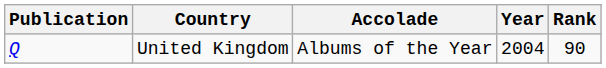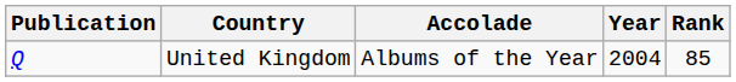 <table class="wikitable">
 <tr>
 <th>Publication</th>
 <th>Country</th>
 <th>Accolade</th>
 <th>Year</th>
 <th>Rank</th>
 </tr>
 <tr>
 <td><em><a href='#'>Q</a></em></td>
 <td>United Kingdom</td>
 <td>Albums of the Year</td>
 <td>2004</td>
-<td style="text-align:center;">90</td>
+<td style="text-align:center;">85</td>
 </tr>
 </table>
